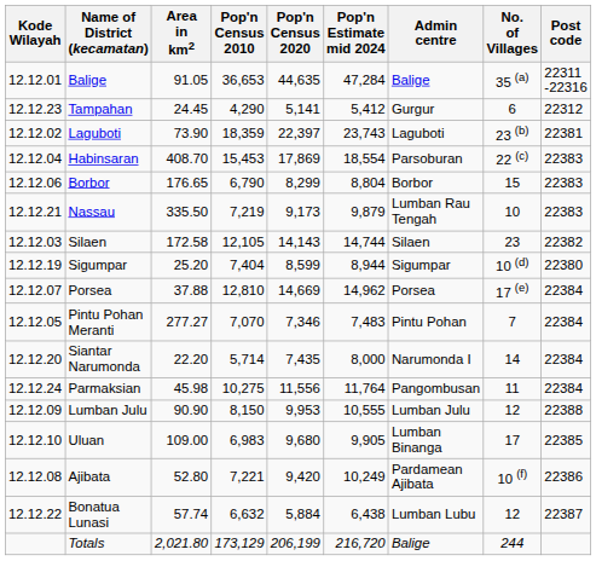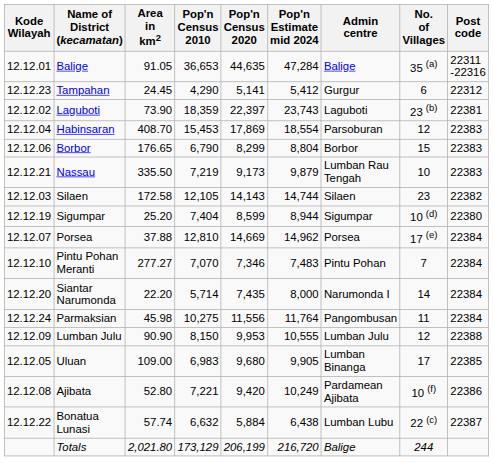 <table class="sortable wikitable">
 <tr>
 <th>Kode <br>Wilayah</th>
 <th>Name of<br>District<br>(<em>kecamatan</em>)</th>
 <th>Area <br>in<br>km<sup>2</sup></th>
 <th>Pop'n<br>Census<br>2010</th>
 <th>Pop'n<br>Census<br>2020</th>
 <th>Pop'n<br>Estimate<br>mid 2024</th>
 <th>Admin<br> centre</th>
 <th>No.<br>of<br>Villages</th>
 <th>Post<br>code</th>
 </tr>
 <tr>
 <td>12.12.01</td>
 <td><a href='#'>Balige</a></td>
 <td align="right">91.05</td>
 <td align="right">36,653</td>
 <td align="right">44,635</td>
 <td align="right">47,284</td>
 <td><a href='#'>Balige</a></td>
 <td align="center">35 <sup>(a)</sup></td>
 <td>22311<br>-22316</td>
 </tr>
 <tr>
 <td>12.12.23</td>
 <td><a href='#'>Tampahan</a></td>
 <td align="right">24.45</td>
 <td align="right">4,290</td>
 <td align="right">5,141</td>
 <td align="right">5,412</td>
 <td>Gurgur</td>
 <td align="center">6</td>
 <td>22312</td>
 </tr>
 <tr>
 <td>12.12.02</td>
 <td><a href='#'>Laguboti</a></td>
 <td align="right">73.90</td>
 <td align="right">18,359</td>
 <td align="right">22,397</td>
 <td align="right">23,743</td>
 <td>Laguboti</td>
 <td align="center">23 <sup>(b)</sup></td>
 <td>22381</td>
 </tr>
 <tr>
 <td>12.12.04</td>
 <td><a href='#'>Habinsaran</a></td>
 <td align="right">408.70</td>
 <td align="right">15,453</td>
 <td align="right">17,869</td>
 <td align="right">18,554</td>
 <td>Parsoburan</td>
-<td align="center">22 <sup>(c)</sup></td>
+<td align="center">12</td>
 <td>22383</td>
 </tr>
 <tr>
 <td>12.12.06</td>
 <td><a href='#'>Borbor</a></td>
 <td align="right">176.65</td>
 <td align="right">6,790</td>
 <td align="right">8,299</td>
 <td align="right">8,804</td>
 <td>Borbor</td>
 <td align="center">15</td>
 <td>22383</td>
 </tr>
 <tr>
 <td>12.12.21</td>
 <td><a href='#'>Nassau</a></td>
 <td align="right">335.50</td>
 <td align="right">7,219</td>
 <td align="right">9,173</td>
 <td align="right">9,879</td>
 <td>Lumban Rau<br> Tengah</td>
 <td align="center">10</td>
 <td>22383</td>
 </tr>
 <tr>
 <td>12.12.03</td>
 <td>Silaen</td>
 <td align="right">172.58</td>
 <td align="right">12,105</td>
 <td align="right">14,143</td>
 <td align="right">14,744</td>
 <td>Silaen</td>
 <td align="center">23</td>
 <td>22382</td>
 </tr>
 <tr>
 <td>12.12.19</td>
 <td>Sigumpar</td>
 <td align="right">25.20</td>
 <td align="right">7,404</td>
 <td align="right">8,599</td>
 <td align="right">8,944</td>
 <td>Sigumpar</td>
 <td align="center">10 <sup>(d)</sup></td>
 <td>22380</td>
 </tr>
 <tr>
 <td>12.12.07</td>
 <td>Porsea</td>
 <td align="right">37.88</td>
 <td align="right">12,810</td>
 <td align="right">14,669</td>
 <td align="right">14,962</td>
 <td>Porsea</td>
 <td align="center">17 <sup>(e)</sup></td>
 <td>22384</td>
 </tr>
 <tr>
-<td>12.12.05</td>
+<td>12.12.10</td>
 <td>Pintu Pohan<br> Meranti</td>
 <td align="right">277.27</td>
 <td align="right">7,070</td>
 <td align="right">7,346</td>
 <td align="right">7,483</td>
 <td>Pintu Pohan</td>
 <td align="center">7</td>
 <td>22384</td>
 </tr>
 <tr>
 <td>12.12.20</td>
 <td>Siantar <br>Narumonda</td>
 <td align="right">22.20</td>
 <td align="right">5,714</td>
 <td align="right">7,435</td>
 <td align="right">8,000</td>
 <td>Narumonda I</td>
 <td align="center">14</td>
 <td>22384</td>
 </tr>
 <tr>
 <td>12.12.24</td>
 <td>Parmaksian</td>
 <td align="right">45.98</td>
 <td align="right">10,275</td>
 <td align="right">11,556</td>
 <td align="right">11,764</td>
 <td>Pangombusan</td>
 <td align="center">11</td>
 <td>22384</td>
 </tr>
 <tr>
 <td>12.12.09</td>
 <td>Lumban Julu</td>
 <td align="right">90.90</td>
 <td align="right">8,150</td>
 <td align="right">9,953</td>
 <td align="right">10,555</td>
 <td>Lumban Julu</td>
 <td align="center">12</td>
 <td>22388</td>
 </tr>
 <tr>
-<td>12.12.10</td>
+<td>12.12.05</td>
 <td>Uluan</td>
 <td align="right">109.00</td>
 <td align="right">6,983</td>
 <td align="right">9,680</td>
 <td align="right">9,905</td>
 <td>Lumban <br>Binanga</td>
 <td align="center">17</td>
 <td>22385</td>
 </tr>
 <tr>
 <td>12.12.08</td>
 <td>Ajibata</td>
 <td align="right">52.80</td>
 <td align="right">7,221</td>
 <td align="right">9,420</td>
 <td align="right">10,249</td>
 <td>Pardamean<br> Ajibata</td>
 <td align="center">10 <sup>(f)</sup></td>
 <td>22386</td>
 </tr>
 <tr>
 <td>12.12.22</td>
 <td>Bonatua<br> Lunasi</td>
 <td align="right">57.74</td>
 <td align="right">6,632</td>
 <td align="right">5,884</td>
 <td align="right">6,438</td>
 <td>Lumban Lubu</td>
-<td align="center">12</td>
+<td align="center">22 <sup>(c)</sup></td>
 <td>22387</td>
 </tr>
 <tr>
 <td></td>
 <td><em>Totals</em></td>
 <td align="right"><em>2,021.80</em></td>
 <td align="right"><em>173,129</em></td>
 <td align="right"><em>206,199</em></td>
 <td align="right"><em>216,720</em></td>
 <td><em>Balige</em></td>
 <td align="center"><em>244</em></td>
 <td></td>
 </tr>
 </table>
